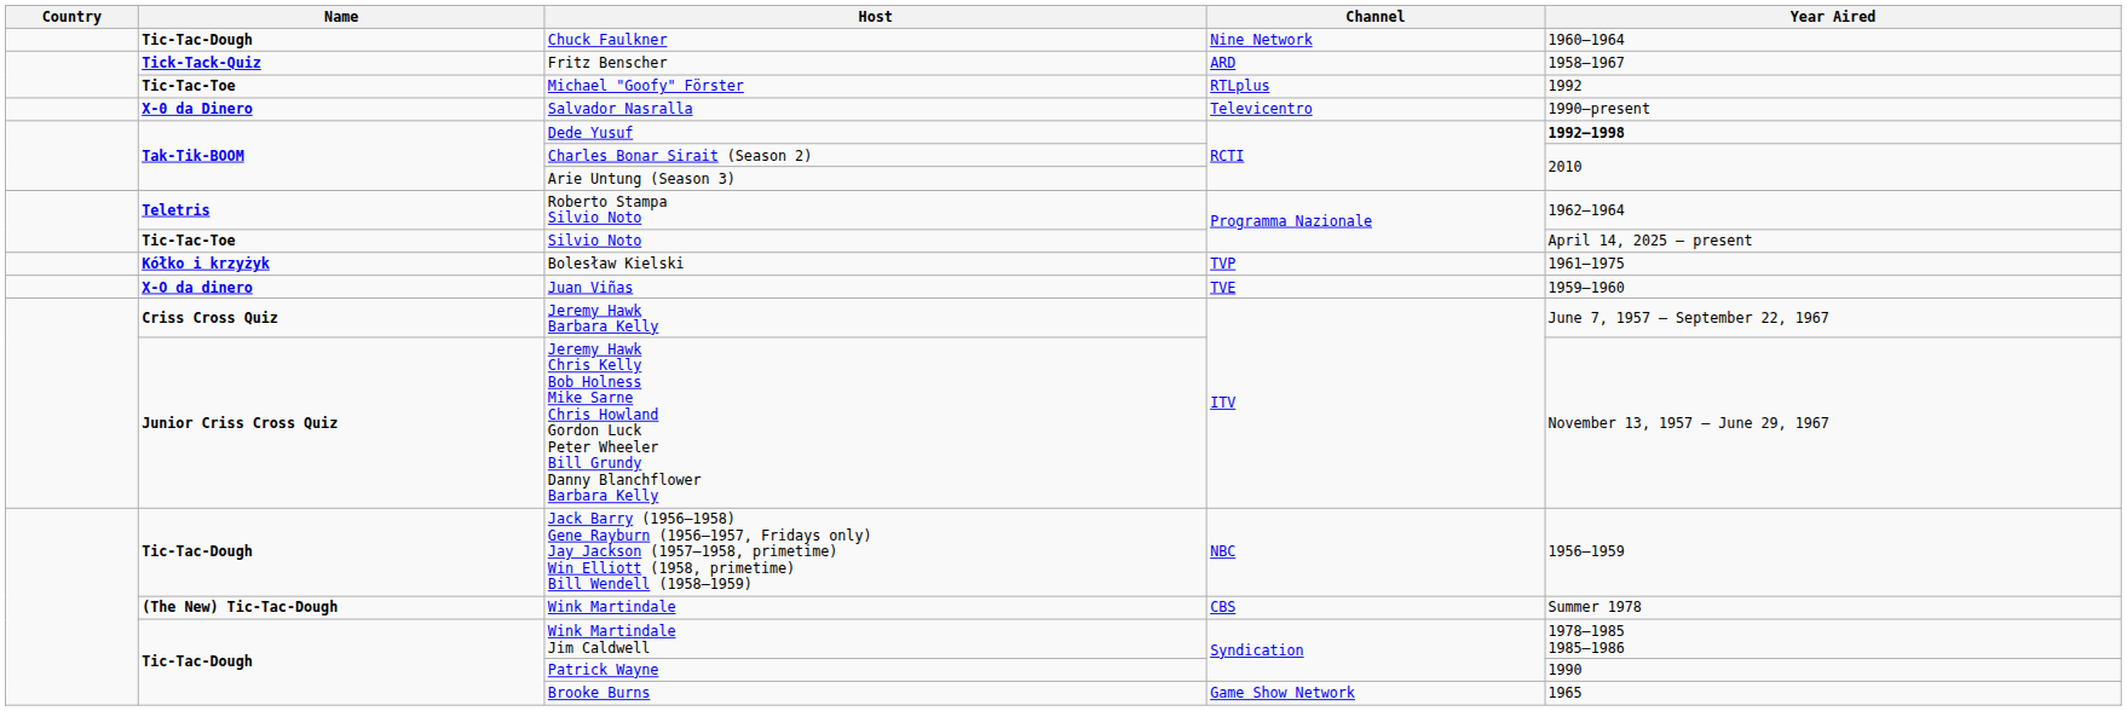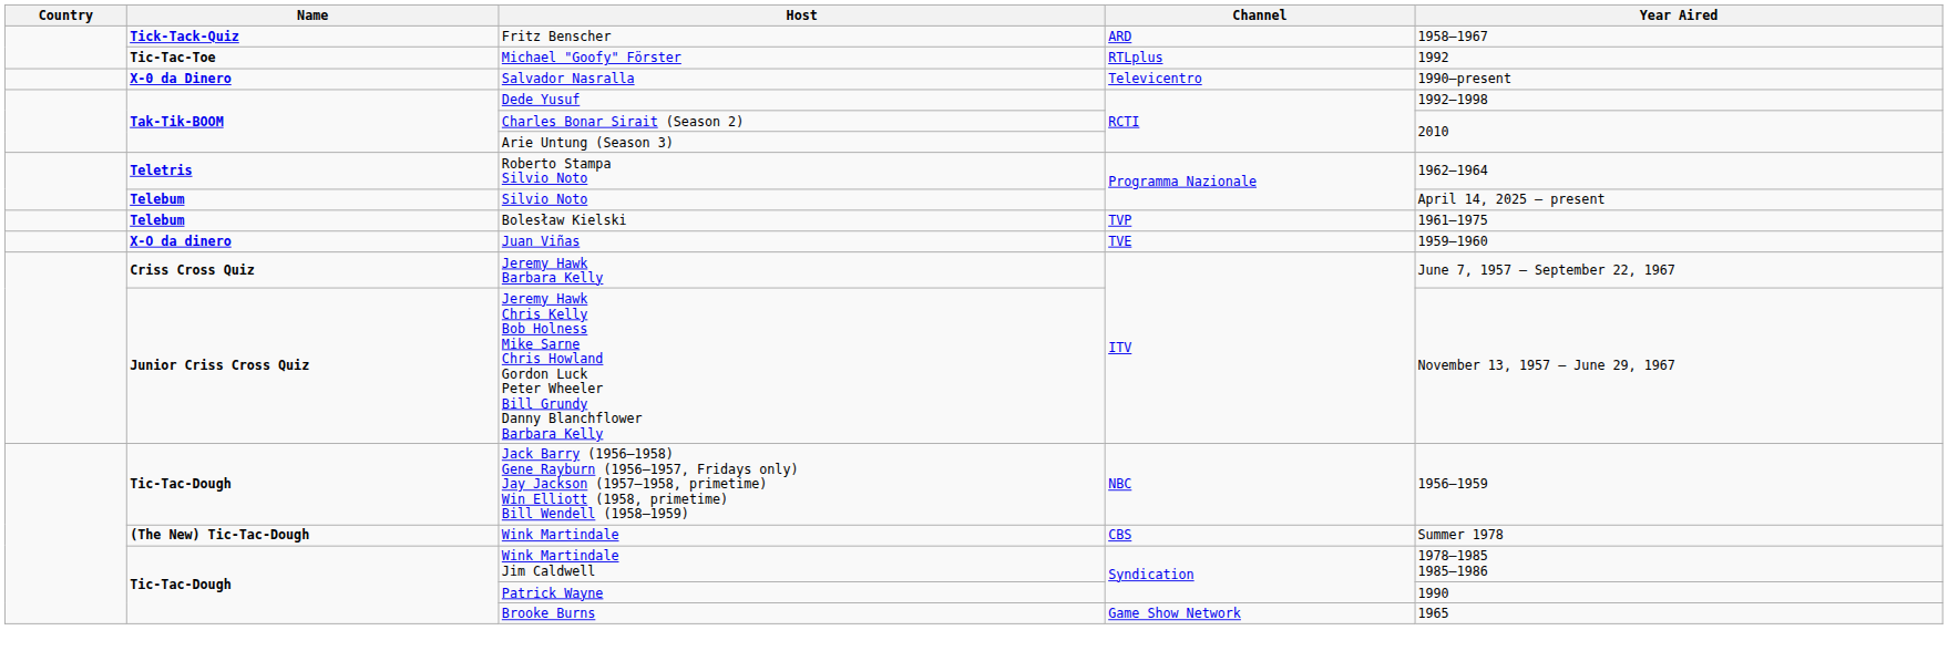 <table class="wikitable" style=width:98%;">
 <tr>
 <th>Country</th>
 <th>Name</th>
 <th>Host</th>
 <th>Channel</th>
 <th>Year Aired</th>
-</tr>
-<tr>
-<td><strong></strong></td>
-<td><strong>Tic-Tac-Dough</strong></td>
-<td><a href='#'>Chuck Faulkner</a></td>
-<td><a href='#'>Nine Network</a></td>
-<td>1960–1964</td>
 </tr>
 <tr>
 <td rowspan=2><strong></strong></td>
 <td><strong><a href='#'>Tick-Tack-Quiz</a></strong></td>
 <td>Fritz Benscher</td>
 <td><a href='#'>ARD</a></td>
 <td>1958–1967</td>
 </tr>
 <tr>
 <td><strong>Tic-Tac-Toe</strong></td>
 <td><a href='#'>Michael "Goofy" Förster</a></td>
 <td><a href='#'>RTLplus</a></td>
 <td>1992</td>
 </tr>
 <tr>
 <td><strong></strong></td>
 <td><strong><a href='#'>X-0 da Dinero</a></strong></td>
 <td><a href='#'>Salvador Nasralla</a></td>
 <td><a href='#'>Televicentro</a></td>
 <td>1990–present</td>
 </tr>
 <tr>
 <td rowspan=3><strong></strong></td>
 <td rowspan=3><strong><a href='#'>Tak-Tik-BOOM</a></strong></td>
 <td><a href='#'>Dede Yusuf</a></td>
 <td rowspan=3><a href='#'>RCTI</a></td>
-<td><strong>1992–1998</strong></td>
+<td>1992–1998</td>
 </tr>
 <tr>
 <td><a href='#'>Charles Bonar Sirait</a> (Season 2)</td>
 <td rowspan=2>2010</td>
 </tr>
 <tr>
 <td>Arie Untung (Season 3)</td>
 </tr>
 <tr>
 <td rowspan=2><strong></strong></td>
 <td><strong><a href='#'>Teletris</a></strong></td>
 <td>Roberto Stampa<br><a href='#'>Silvio Noto</a></td>
 <td rowspan=2><a href='#'>Programma Nazionale</a></td>
 <td>1962–1964</td>
 </tr>
 <tr>
-<td><strong>Tic-Tac-Toe</strong></td>
+<td><strong><a href='#'>Telebum</a></strong></td>
 <td><a href='#'>Silvio Noto</a></td>
 <td>April 14, 2025 – present</td>
 </tr>
 <tr>
 <td><strong></strong></td>
-<td><strong><a href='#'>Kółko i krzyżyk</a></strong></td>
+<td><strong><a href='#'>Telebum</a></strong></td>
 <td>Bolesław Kielski</td>
 <td><a href='#'>TVP</a></td>
 <td>1961–1975</td>
 </tr>
 <tr>
 <td><strong></strong></td>
 <td><strong><a href='#'>X-O da dinero</a></strong></td>
 <td><a href='#'>Juan Viñas</a></td>
 <td><a href='#'>TVE</a></td>
 <td>1959–1960</td>
 </tr>
 <tr>
 <td rowspan=2><strong></strong></td>
 <td><strong>Criss Cross Quiz</strong></td>
 <td><a href='#'>Jeremy Hawk</a><br><a href='#'>Barbara Kelly</a></td>
 <td rowspan=2><a href='#'>ITV</a></td>
 <td>June 7, 1957 – September 22, 1967</td>
 </tr>
 <tr>
 <td><strong>Junior Criss Cross Quiz</strong></td>
 <td><a href='#'>Jeremy Hawk</a><br><a href='#'>Chris Kelly</a><br><a href='#'>Bob Holness</a><br><a href='#'>Mike Sarne</a><br><a href='#'>Chris Howland</a><br>Gordon Luck<br>Peter Wheeler<br><a href='#'>Bill Grundy</a><br>Danny Blanchflower<br><a href='#'>Barbara Kelly</a></td>
 <td>November 13, 1957 – June 29, 1967</td>
 </tr>
 <tr>
 <td rowspan=5><strong></strong></td>
 <td><strong>Tic-Tac-Dough</strong></td>
 <td><a href='#'>Jack Barry</a> (1956–1958)<br><a href='#'>Gene Rayburn</a> (1956–1957, Fridays only)<br><a href='#'>Jay Jackson</a> (1957–1958, primetime)<br><a href='#'>Win Elliott</a> (1958, primetime)<br><a href='#'>Bill Wendell</a> (1958–1959)</td>
 <td><a href='#'>NBC</a></td>
 <td>1956–1959</td>
 </tr>
 <tr>
 <td><strong>(The New) Tic-Tac-Dough</strong></td>
 <td><a href='#'>Wink Martindale</a></td>
 <td><a href='#'>CBS</a></td>
 <td>Summer 1978</td>
 </tr>
 <tr>
 <td rowspan=3><strong>Tic-Tac-Dough</strong></td>
 <td><a href='#'>Wink Martindale</a><br>Jim Caldwell</td>
 <td rowspan=2><a href='#'>Syndication</a></td>
 <td>1978–1985<br>1985–1986</td>
 </tr>
 <tr>
 <td><a href='#'>Patrick Wayne</a></td>
 <td>1990</td>
 </tr>
 <tr>
 <td><a href='#'>Brooke Burns</a></td>
 <td><a href='#'>Game Show Network</a></td>
 <td>1965</td>
 </tr>
 </table>
